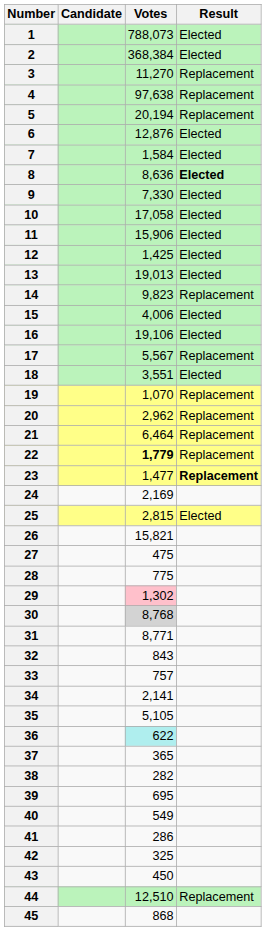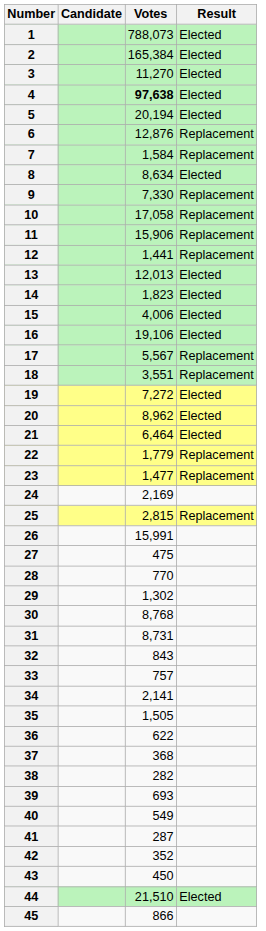 <table class="wikitable sortable">
 <tr>
 <th scope="col">Number</th>
 <th scope="col">Candidate</th>
 <th scope="col">Votes</th>
 <th scope="col">Result</th>
 </tr>
 <tr bgcolor=bbf3bb>
 <th scope="row">1</th>
 <td></td>
 <td style="text-align:right">788,073</td>
 <td>Elected</td>
 </tr>
 <tr bgcolor=bbf3bb>
 <th scope="row">2</th>
 <td></td>
-<td style="text-align:right">368,384</td>
+<td style="text-align:right">165,384</td>
 <td>Elected</td>
 </tr>
 <tr bgcolor=bbf3bb>
 <th scope="row">3</th>
 <td></td>
 <td style="text-align:right">11,270</td>
-<td>Replacement</td>
+<td>Elected</td>
 </tr>
 <tr bgcolor=bbf3bb>
 <th scope="row">4</th>
 <td></td>
-<td style="text-align:right">97,638</td>
-<td>Replacement</td>
+<td style="text-align:right"><strong>97,638</strong></td>
+<td>Elected</td>
 </tr>
 <tr bgcolor=bbf3bb>
 <th scope="row">5</th>
 <td></td>
 <td style="text-align:right">20,194</td>
-<td>Replacement</td>
+<td>Elected</td>
 </tr>
 <tr bgcolor=bbf3bb>
 <th scope="row">6</th>
 <td></td>
 <td style="text-align:right">12,876</td>
-<td>Elected</td>
+<td>Replacement</td>
 </tr>
 <tr bgcolor=bbf3bb>
 <th scope="row">7</th>
 <td></td>
 <td style="text-align:right">1,584</td>
-<td>Elected</td>
+<td>Replacement</td>
 </tr>
 <tr bgcolor=bbf3bb>
 <th scope="row">8</th>
 <td></td>
-<td style="text-align:right">8,636</td>
-<td><strong>Elected</strong></td>
+<td style="text-align:right">8,634</td>
+<td>Elected</td>
 </tr>
 <tr bgcolor=bbf3bb>
 <th scope="row">9</th>
 <td></td>
 <td style="text-align:right">7,330</td>
-<td>Elected</td>
+<td>Replacement</td>
 </tr>
 <tr bgcolor=bbf3bb>
 <th scope="row">10</th>
 <td></td>
 <td style="text-align:right">17,058</td>
-<td>Elected</td>
+<td>Replacement</td>
 </tr>
 <tr bgcolor=bbf3bb>
 <th scope="row">11</th>
 <td></td>
 <td style="text-align:right">15,906</td>
-<td>Elected</td>
+<td>Replacement</td>
 </tr>
 <tr bgcolor=bbf3bb>
 <th scope="row">12</th>
 <td></td>
-<td style="text-align:right">1,425</td>
-<td>Elected</td>
+<td style="text-align:right">1,441</td>
+<td>Replacement</td>
 </tr>
 <tr bgcolor=bbf3bb>
 <th scope="row">13</th>
 <td></td>
-<td style="text-align:right">19,013</td>
+<td style="text-align:right">12,013</td>
 <td>Elected</td>
 </tr>
 <tr bgcolor=bbf3bb>
 <th scope="row">14</th>
 <td></td>
-<td style="text-align:right">9,823</td>
-<td>Replacement</td>
+<td style="text-align:right">1,823</td>
+<td>Elected</td>
 </tr>
 <tr bgcolor=bbf3bb>
 <th scope="row">15</th>
 <td></td>
 <td style="text-align:right">4,006</td>
 <td>Elected</td>
 </tr>
 <tr bgcolor=bbf3bb>
 <th scope="row">16</th>
 <td></td>
 <td style="text-align:right">19,106</td>
 <td>Elected</td>
 </tr>
 <tr bgcolor=bbf3bb>
 <th scope="row">17</th>
 <td></td>
 <td style="text-align:right">5,567</td>
 <td>Replacement</td>
 </tr>
 <tr bgcolor=bbf3bb>
 <th scope="row">18</th>
 <td></td>
 <td style="text-align:right">3,551</td>
-<td>Elected</td>
+<td>Replacement</td>
 </tr>
 <tr bgcolor=#FF8>
 <th scope="row">19</th>
 <td></td>
-<td style="text-align:right">1,070</td>
-<td>Replacement</td>
+<td style="text-align:right">7,272</td>
+<td>Elected</td>
 </tr>
 <tr bgcolor=#FF8>
 <th scope="row">20</th>
 <td></td>
-<td style="text-align:right">2,962</td>
-<td>Replacement</td>
+<td style="text-align:right">8,962</td>
+<td>Elected</td>
 </tr>
 <tr bgcolor=#FF8>
 <th scope="row">21</th>
 <td></td>
 <td style="text-align:right">6,464</td>
-<td>Replacement</td>
+<td>Elected</td>
 </tr>
 <tr bgcolor=#FF8>
 <th scope="row">22</th>
 <td></td>
-<td style="text-align:right"><strong>1,779</strong></td>
+<td style="text-align:right">1,779</td>
 <td>Replacement</td>
 </tr>
 <tr bgcolor=#FF8>
 <th scope="row">23</th>
 <td></td>
 <td style="text-align:right">1,477</td>
-<td><strong>Replacement</strong></td>
+<td>Replacement</td>
 </tr>
 <tr>
 <th scope="row">24</th>
 <td></td>
 <td style="text-align:right">2,169</td>
 <td></td>
 </tr>
 <tr bgcolor=#FF8>
 <th scope="row">25</th>
 <td></td>
 <td style="text-align:right">2,815</td>
-<td>Elected</td>
+<td>Replacement</td>
 </tr>
 <tr>
 <th scope="row">26</th>
 <td></td>
-<td style="text-align:right">15,821</td>
+<td style="text-align:right">15,991</td>
 <td></td>
 </tr>
 <tr>
 <th scope="row">27</th>
 <td></td>
 <td style="text-align:right">475</td>
 <td></td>
 </tr>
 <tr>
 <th scope="row">28</th>
 <td></td>
-<td style="text-align:right">775</td>
+<td style="text-align:right">770</td>
 <td></td>
 </tr>
 <tr>
 <th scope="row">29</th>
 <td></td>
-<td style="background: pink; text-align:right">1,302</td>
+<td style="text-align:right">1,302</td>
 <td></td>
 </tr>
 <tr>
 <th scope="row">30</th>
 <td></td>
-<td style="background: lightgrey; text-align:right">8,768</td>
+<td style="text-align:right">8,768</td>
 <td></td>
 </tr>
 <tr>
 <th scope="row">31</th>
 <td></td>
-<td style="text-align:right">8,771</td>
+<td style="text-align:right">8,731</td>
 <td></td>
 </tr>
 <tr>
 <th scope="row">32</th>
 <td></td>
 <td style="text-align:right">843</td>
 <td></td>
 </tr>
 <tr>
 <th scope="row">33</th>
 <td></td>
 <td style="text-align:right">757</td>
 <td></td>
 </tr>
 <tr>
 <th scope="row">34</th>
 <td></td>
 <td style="text-align:right">2,141</td>
 <td></td>
 </tr>
 <tr>
 <th scope="row">35</th>
 <td></td>
-<td style="text-align:right">5,105</td>
+<td style="text-align:right">1,505</td>
 <td></td>
 </tr>
 <tr>
 <th scope="row">36</th>
 <td></td>
-<td style="background: paleturquoise; text-align:right">622</td>
+<td style="text-align:right">622</td>
 <td></td>
 </tr>
 <tr>
 <th scope="row">37</th>
 <td></td>
-<td style="text-align:right">365</td>
+<td style="text-align:right">368</td>
 <td></td>
 </tr>
 <tr>
 <th scope="row">38</th>
 <td></td>
 <td style="text-align:right">282</td>
 <td></td>
 </tr>
 <tr>
 <th scope="row">39</th>
 <td></td>
-<td style="text-align:right">695</td>
+<td style="text-align:right">693</td>
 <td></td>
 </tr>
 <tr>
 <th scope="row">40</th>
 <td></td>
 <td style="text-align:right">549</td>
 <td></td>
 </tr>
 <tr>
 <th scope="row">41</th>
 <td></td>
-<td style="text-align:right">286</td>
+<td style="text-align:right">287</td>
 <td></td>
 </tr>
 <tr>
 <th scope="row">42</th>
 <td></td>
-<td style="text-align:right">325</td>
+<td style="text-align:right">352</td>
 <td></td>
 </tr>
 <tr>
 <th scope="row">43</th>
 <td></td>
 <td style="text-align:right">450</td>
 <td></td>
 </tr>
 <tr bgcolor=bbf3bb>
 <th scope="row">44</th>
 <td></td>
-<td style="text-align:right">12,510</td>
-<td>Replacement</td>
+<td style="text-align:right">21,510</td>
+<td>Elected</td>
 </tr>
 <tr>
 <th scope="row">45</th>
 <td></td>
-<td style="text-align:right">868</td>
+<td style="text-align:right">866</td>
 <td></td>
 </tr>
 </table>
